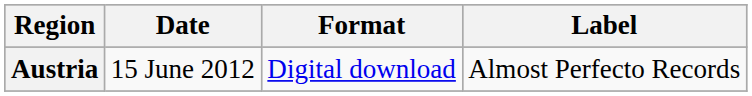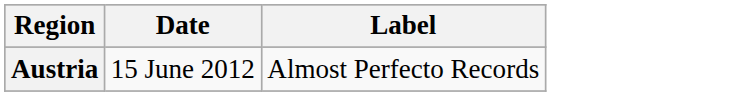 <table class="wikitable plainrowheaders">
 <tr>
 <th scope="col">Region</th>
 <th scope="col">Date</th>
-<th scope="col">Format</th>
 <th scope="col">Label</th>
 </tr>
 <tr>
 <th scope="row">Austria</th>
 <td>15 June 2012</td>
-<td><a href='#'>Digital download</a></td>
 <td>Almost Perfecto Records</td>
 </tr>
 </table>
